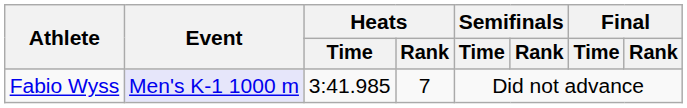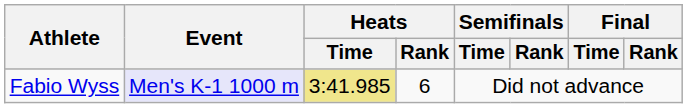 <table class=wikitable style="font-size:90%">
 <tr>
 <th rowspan="2">Athlete</th>
 <th rowspan="2">Event</th>
 <th colspan=2>Heats</th>
 <th colspan=2>Semifinals</th>
 <th colspan=2>Final</th>
 </tr>
 <tr style="font-size:95%">
 <th>Time</th>
 <th>Rank</th>
 <th>Time</th>
 <th>Rank</th>
 <th>Time</th>
 <th>Rank</th>
 </tr>
 <tr align=center>
 <td align=left><a href='#'>Fabio Wyss</a></td>
 <td align=left style="background: lavender;"><a href='#'>Men's K-1 1000 m</a></td>
-<td>3:41.985</td>
-<td>7</td>
+<td style="background: khaki;">3:41.985</td>
+<td>6</td>
 <td colspan=4>Did not advance</td>
 </tr>
 </table>
